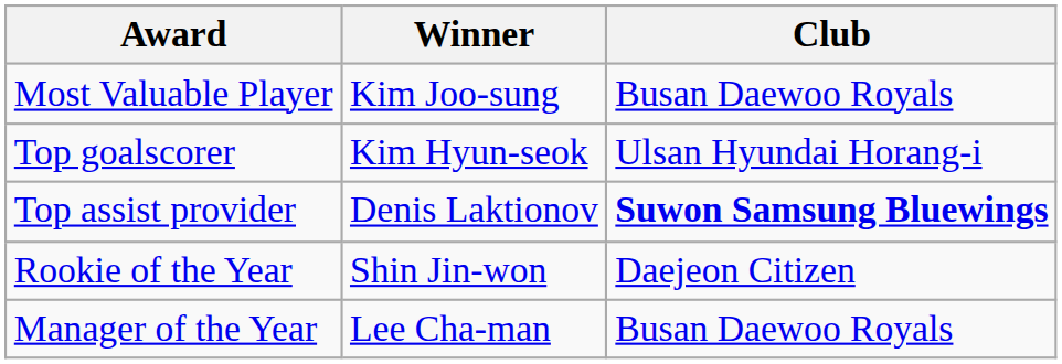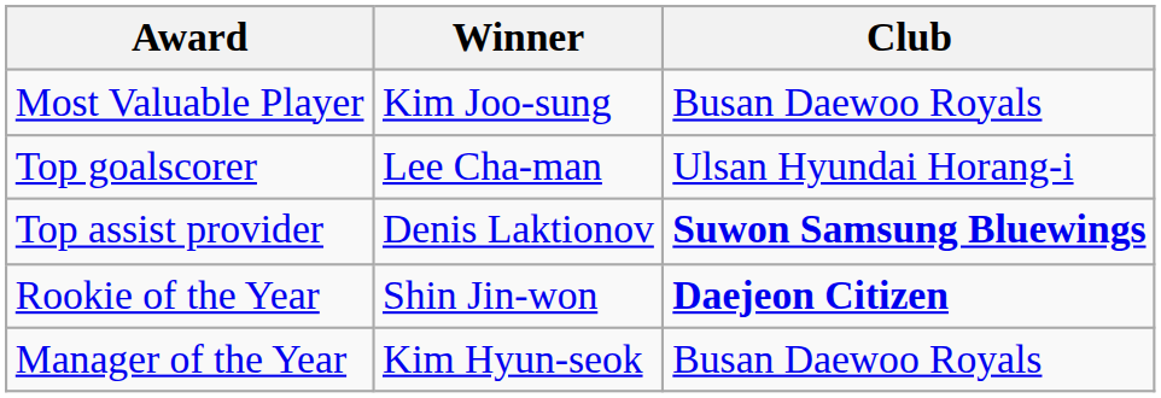 <table class="wikitable">
 <tr>
 <th>Award</th>
 <th>Winner</th>
 <th>Club</th>
 </tr>
 <tr>
 <td><a href='#'>Most Valuable Player</a></td>
 <td> <a href='#'>Kim Joo-sung</a></td>
 <td><a href='#'>Busan Daewoo Royals</a></td>
 </tr>
 <tr>
 <td><a href='#'>Top goalscorer</a></td>
-<td> <a href='#'>Kim Hyun-seok</a></td>
+<td> <a href='#'>Lee Cha-man</a></td>
 <td><a href='#'>Ulsan Hyundai Horang-i</a></td>
 </tr>
 <tr>
 <td><a href='#'>Top assist provider</a></td>
 <td> <a href='#'>Denis Laktionov</a></td>
 <td><strong><a href='#'>Suwon Samsung Bluewings</a></strong></td>
 </tr>
 <tr>
 <td><a href='#'>Rookie of the Year</a></td>
 <td> <a href='#'>Shin Jin-won</a></td>
-<td><a href='#'>Daejeon Citizen</a></td>
+<td><strong><a href='#'>Daejeon Citizen</a></strong></td>
 </tr>
 <tr>
 <td><a href='#'>Manager of the Year</a></td>
-<td> <a href='#'>Lee Cha-man</a></td>
+<td> <a href='#'>Kim Hyun-seok</a></td>
 <td><a href='#'>Busan Daewoo Royals</a></td>
 </tr>
 </table>
